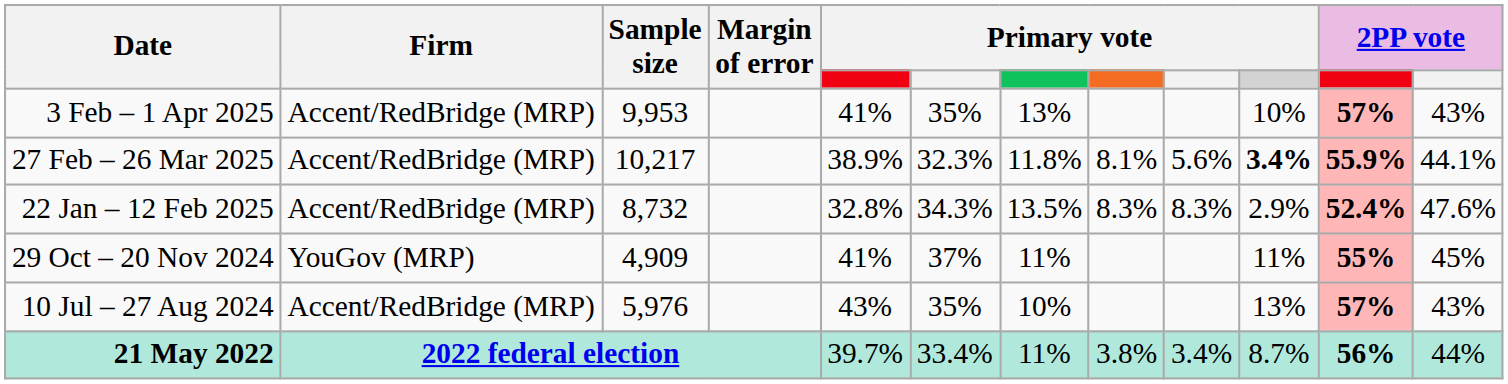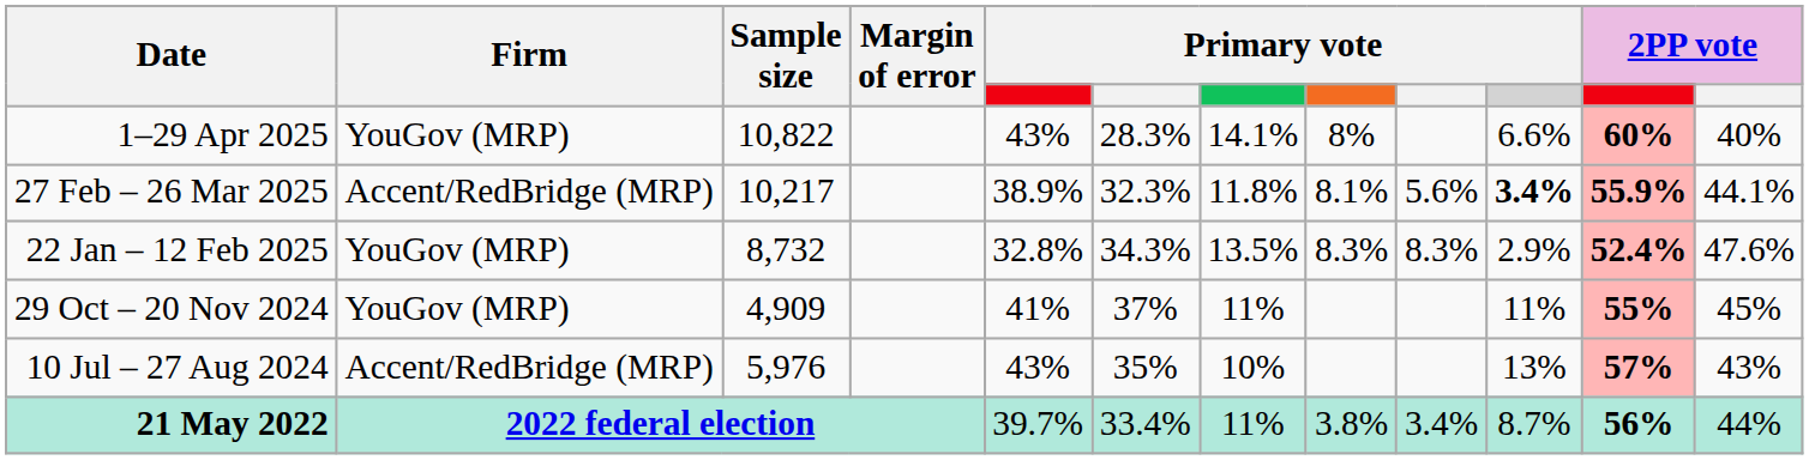 <table class="nowrap wikitable tpl-blanktable" style=text-align:center;font-size:90%>
 <tr>
 <th rowspan=2>Date</th>
 <th rowspan=2>Firm</th>
 <th rowspan=2>Sample<br>size</th>
 <th rowspan=2>Margin<br>of error</th>
 <th colspan=6>Primary vote</th>
 <th colspan=2 class=unsortable style=background:#ebbce3><a href='#'>2PP vote</a></th>
 </tr>
 <tr>
 <th class="unsortable" style="background:#F00011"></th>
 <th class="unsortable" style=background:></th>
 <th class=unsortable style=background:#10C25B></th>
 <th class=unsortable style=background:#f36c21></th>
 <th class=unsortable style=background:></th>
 <th class=unsortable style=background:lightgray></th>
 <th class="unsortable" style="background:#F00011"></th>
 <th class="unsortable" style=background:></th>
 </tr>
 <tr>
-<td align=right>3 Feb – 1 Apr 2025</td>
-<td align=left>Accent/RedBridge (MRP)</td>
-<td>9,953</td>
+<td align=right>1–29 Apr 2025</td>
+<td align=left>YouGov (MRP)</td>
+<td>10,822</td>
 <td></td>
-<td>41%</td>
-<td>35%</td>
-<td>13%</td>
+<td>43%</td>
+<td>28.3%</td>
+<td>14.1%</td>
+<td>8%</td>
 <td></td>
-<td></td>
-<td>10%</td>
-<th style="background:#FFB6B6">57%</th>
-<td>43%</td>
+<td>6.6%</td>
+<th style="background:#FFB6B6">60%</th>
+<td>40%</td>
 </tr>
 <tr>
 <td align=right>27 Feb – 26 Mar 2025</td>
 <td align=left>Accent/RedBridge (MRP)</td>
 <td>10,217</td>
 <td></td>
 <td>38.9%</td>
 <td>32.3%</td>
 <td>11.8%</td>
 <td>8.1%</td>
 <td>5.6%</td>
 <td><strong>3.4%</strong></td>
 <th style="background:#FFB6B6">55.9%</th>
 <td>44.1%</td>
 </tr>
 <tr>
 <td align=right>22 Jan – 12 Feb 2025</td>
-<td align=left>Accent/RedBridge (MRP)</td>
+<td align=left>YouGov (MRP)</td>
 <td>8,732</td>
 <td></td>
 <td>32.8%</td>
 <td>34.3%</td>
 <td>13.5%</td>
 <td>8.3%</td>
 <td>8.3%</td>
 <td>2.9%</td>
 <th style="background:#FFB6B6">52.4%</th>
 <td>47.6%</td>
 </tr>
 <tr>
 <td align=right>29 Oct – 20 Nov 2024</td>
 <td align=left>YouGov (MRP)</td>
 <td>4,909</td>
 <td></td>
 <td>41%</td>
 <td>37%</td>
 <td>11%</td>
 <td></td>
 <td></td>
 <td>11%</td>
 <th style="background:#FFB6B6">55%</th>
 <td>45%</td>
 </tr>
 <tr>
 <td align=right>10 Jul – 27 Aug 2024</td>
 <td align=left>Accent/RedBridge (MRP)</td>
 <td>5,976</td>
 <td></td>
 <td>43%</td>
 <td>35%</td>
 <td>10%</td>
 <td></td>
 <td></td>
 <td>13%</td>
 <th style="background:#FFB6B6">57%</th>
 <td>43%</td>
 </tr>
 <tr style="background:#b0e9db">
 <td style="text-align:right" data-sort-value="21-May-2022"><strong>21 May 2022</strong></td>
 <td colspan="3" style="text-align:center"><strong><a href='#'>2022 federal election</a></strong></td>
 <td>39.7%</td>
 <td>33.4%</td>
 <td>11%</td>
 <td>3.8%</td>
 <td>3.4%</td>
 <td>8.7%</td>
 <td><strong>56%</strong></td>
 <td>44%</td>
 </tr>
 </table>
